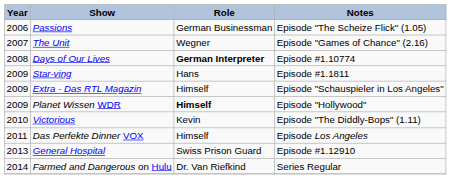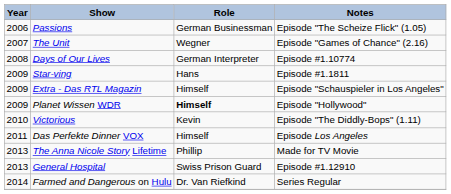 <table class="wikitable" style="font-size: 95%;">
 <tr>
 <th style="background:#b0c4de;">Year</th>
 <th style="background:#b0c4de;">Show</th>
 <th style="background:#b0c4de;">Role</th>
 <th style="background:#b0c4de;">Notes</th>
 </tr>
 <tr>
 <td>2006</td>
 <td><em><a href='#'>Passions</a></em></td>
 <td>German Businessman</td>
 <td>Episode "The Scheize Flick" (1.05)</td>
 </tr>
 <tr>
 <td>2007</td>
 <td><em><a href='#'>The Unit</a></em></td>
 <td>Wegner</td>
 <td>Episode "Games of Chance" (2.16)</td>
 </tr>
 <tr>
 <td>2008</td>
 <td><em><a href='#'>Days of Our Lives</a></em></td>
-<td><strong>German Interpreter</strong></td>
+<td>German Interpreter</td>
 <td>Episode #1.10774</td>
 </tr>
 <tr>
 <td>2009</td>
 <td><em><a href='#'>Star-ving</a></em></td>
 <td>Hans</td>
 <td>Episode #1.1811</td>
 </tr>
 <tr>
 <td>2009</td>
 <td><em><a href='#'>Extra - Das RTL Magazin</a></em></td>
 <td>Himself</td>
 <td>Episode "Schauspieler in Los Angeles"</td>
 </tr>
 <tr>
 <td>2009</td>
 <td><em>Planet Wissen</em> <a href='#'>WDR</a></td>
 <td><strong>Himself</strong></td>
 <td>Episode "Hollywood"</td>
 </tr>
 <tr>
 <td>2010</td>
 <td><em><a href='#'>Victorious</a></em></td>
 <td>Kevin</td>
 <td>Episode "The Diddly-Bops" (1.11)</td>
 </tr>
 <tr>
 <td>2011</td>
 <td><em>Das Perfekte Dinner</em> <a href='#'>VOX</a></td>
 <td>Himself</td>
 <td>Episode <em>Los Angeles</em></td>
 </tr>
 <tr>
 <td>2013</td>
+<td><em><a href='#'>The Anna Nicole Story</a></em> <a href='#'>Lifetime</a></td>
+<td>Phillip</td>
+<td>Made for TV Movie</td>
+</tr>
+<tr>
+<td>2013</td>
 <td><em><a href='#'>General Hospital</a></em></td>
 <td>Swiss Prison Guard</td>
 <td>Episode #1.12910</td>
 </tr>
 <tr>
 <td>2014</td>
 <td><em>Farmed and Dangerous</em> on <a href='#'>Hulu</a></td>
 <td>Dr. Van Riefkind</td>
 <td>Series Regular</td>
 </tr>
 <tr>
 </tr>
 </table>
